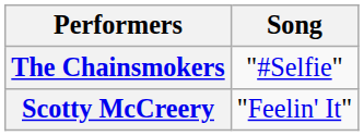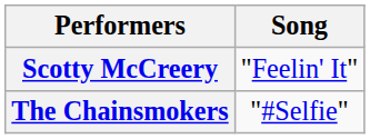 <table class="wikitable unsortable" style="text-align:center;">
 <tr>
 <th scope="col">Performers</th>
 <th scope="col">Song</th>
 </tr>
 <tr>
+<th scope="row"><a href='#'>Scotty McCreery</a></th>
+<td>"<a href='#'>Feelin' It</a>"</td>
+</tr>
+<tr>
 <th scope="row"><a href='#'>The Chainsmokers</a></th>
 <td>"<a href='#'>#Selfie</a>"</td>
 </tr>
-<tr>
-<th scope="row"><a href='#'>Scotty McCreery</a></th>
-<td>"<a href='#'>Feelin' It</a>"</td>
-</tr>
 </table>
